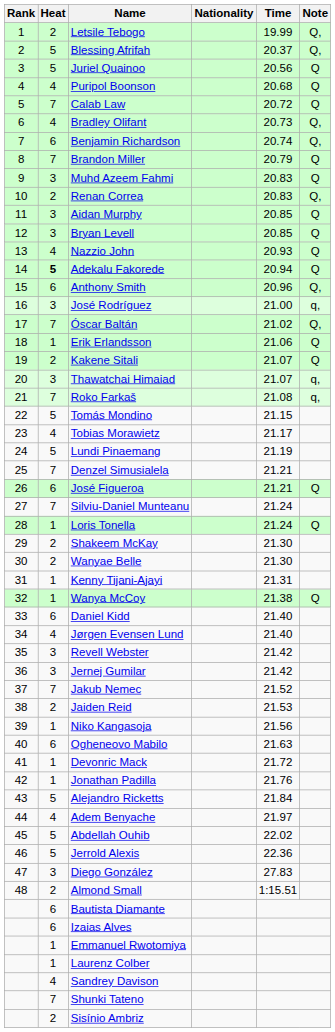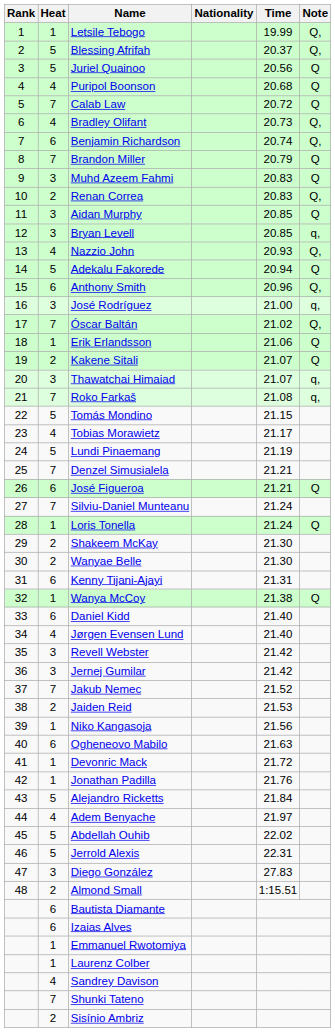 <table class="wikitable sortable" style="text-align:center">
 <tr>
 <th>Rank</th>
 <th>Heat</th>
 <th>Name</th>
 <th>Nationality</th>
 <th>Time</th>
 <th>Note</th>
 </tr>
 <tr bgcolor=ccffcc>
 <td>1</td>
-<td>2</td>
+<td>1</td>
 <td align=left><a href='#'>Letsile Tebogo</a></td>
 <td align=left></td>
 <td>19.99</td>
 <td>Q, <strong></strong></td>
 </tr>
 <tr bgcolor=ccffcc>
 <td>2</td>
 <td>5</td>
 <td align=left><a href='#'>Blessing Afrifah</a></td>
 <td align=left></td>
 <td>20.37</td>
 <td>Q, </td>
 </tr>
 <tr bgcolor=ccffcc>
 <td>3</td>
 <td>5</td>
 <td align=left><a href='#'>Juriel Quainoo</a></td>
 <td align=left></td>
 <td>20.56</td>
 <td>Q</td>
 </tr>
 <tr bgcolor=ccffcc>
 <td>4</td>
 <td>4</td>
 <td align=left><a href='#'>Puripol Boonson</a></td>
 <td align=left></td>
 <td>20.68</td>
 <td>Q</td>
 </tr>
 <tr bgcolor=ccffcc>
 <td>5</td>
 <td>7</td>
 <td align=left><a href='#'>Calab Law</a></td>
 <td align=left></td>
 <td>20.72</td>
 <td>Q</td>
 </tr>
 <tr bgcolor=ccffcc>
 <td>6</td>
 <td>4</td>
 <td align=left><a href='#'>Bradley Olifant</a></td>
 <td align=left></td>
 <td>20.73</td>
 <td>Q, </td>
 </tr>
 <tr bgcolor=ccffcc>
 <td>7</td>
 <td>6</td>
 <td align=left><a href='#'>Benjamin Richardson</a></td>
 <td align=left></td>
 <td>20.74</td>
 <td>Q, </td>
 </tr>
 <tr bgcolor=ccffcc>
 <td>8</td>
 <td>7</td>
 <td align=left><a href='#'>Brandon Miller</a></td>
 <td align=left></td>
 <td>20.79</td>
 <td>Q</td>
 </tr>
 <tr bgcolor=ccffcc>
 <td>9</td>
 <td>3</td>
 <td align=left><a href='#'>Muhd Azeem Fahmi</a></td>
 <td align=left></td>
 <td>20.83 </td>
 <td>Q</td>
 </tr>
 <tr bgcolor=ccffcc>
 <td>10</td>
 <td>2</td>
 <td align=left><a href='#'>Renan Correa</a></td>
 <td align=left></td>
 <td>20.83 </td>
 <td>Q, </td>
 </tr>
 <tr bgcolor=ccffcc>
 <td>11</td>
 <td>3</td>
 <td align=left><a href='#'>Aidan Murphy</a></td>
 <td align=left></td>
 <td>20.85 </td>
 <td>Q</td>
 </tr>
 <tr bgcolor=ccffcc>
 <td>12</td>
 <td>3</td>
 <td align=left><a href='#'>Bryan Levell</a></td>
 <td align=left></td>
 <td>20.85 </td>
-<td>Q</td>
+<td>q, </td>
 </tr>
 <tr bgcolor=ccffcc>
 <td>13</td>
 <td>4</td>
 <td align=left><a href='#'>Nazzio John</a></td>
 <td align=left></td>
 <td>20.93</td>
-<td>Q</td>
+<td>Q, </td>
 </tr>
 <tr bgcolor=ccffcc>
 <td>14</td>
-<td><strong>5</strong></td>
+<td>5</td>
 <td align=left><a href='#'>Adekalu Fakorede</a></td>
 <td align=left></td>
 <td>20.94</td>
 <td>Q</td>
 </tr>
 <tr bgcolor=ccffcc>
 <td>15</td>
 <td>6</td>
 <td align=left><a href='#'>Anthony Smith</a></td>
 <td align=left></td>
 <td>20.96</td>
 <td>Q, </td>
 </tr>
 <tr bgcolor=ddffdd>
 <td>16</td>
 <td>3</td>
 <td align=left><a href='#'>José Rodríguez</a></td>
 <td align=left></td>
 <td>21.00</td>
 <td>q, </td>
 </tr>
 <tr bgcolor=ccffcc>
 <td>17</td>
 <td>7</td>
 <td align=left><a href='#'>Óscar Baltán</a></td>
 <td align=left></td>
 <td>21.02</td>
 <td>Q, </td>
 </tr>
 <tr bgcolor=ccffcc>
 <td>18</td>
 <td>1</td>
 <td align=left><a href='#'>Erik Erlandsson</a></td>
 <td align=left></td>
 <td>21.06</td>
 <td>Q</td>
 </tr>
 <tr bgcolor=ccffcc>
 <td>19</td>
 <td>2</td>
 <td align=left><a href='#'>Kakene Sitali</a></td>
 <td align=left></td>
 <td>21.07 </td>
 <td>Q</td>
 </tr>
 <tr bgcolor=ddffdd>
 <td>20</td>
 <td>3</td>
 <td align=left><a href='#'>Thawatchai Himaiad</a></td>
 <td align=left></td>
 <td>21.07 </td>
 <td>q, </td>
 </tr>
 <tr bgcolor=ddffdd>
 <td>21</td>
 <td>7</td>
 <td align=left><a href='#'>Roko Farkaš</a></td>
 <td align=left></td>
 <td>21.08</td>
 <td>q, </td>
 </tr>
 <tr>
 <td>22</td>
 <td>5</td>
 <td align=left><a href='#'>Tomás Mondino</a></td>
 <td align=left></td>
 <td>21.15</td>
 <td></td>
 </tr>
 <tr>
 <td>23</td>
 <td>4</td>
 <td align=left><a href='#'>Tobias Morawietz</a></td>
 <td align=left></td>
 <td>21.17</td>
 <td></td>
 </tr>
 <tr>
 <td>24</td>
 <td>5</td>
 <td align=left><a href='#'>Lundi Pinaemang</a></td>
 <td align=left></td>
 <td>21.19</td>
 <td></td>
 </tr>
 <tr>
 <td>25</td>
 <td>7</td>
 <td align=left><a href='#'>Denzel Simusialela</a></td>
 <td align=left></td>
 <td>21.21 </td>
 <td></td>
 </tr>
 <tr bgcolor=ccffcc>
 <td>26</td>
 <td>6</td>
 <td align=left><a href='#'>José Figueroa</a></td>
 <td align=left></td>
 <td>21.21 </td>
 <td>Q</td>
 </tr>
 <tr>
 <td>27</td>
 <td>7</td>
 <td align=left><a href='#'>Silviu-Daniel Munteanu</a></td>
 <td align=left></td>
 <td>21.24 </td>
 <td></td>
 </tr>
 <tr bgcolor=ccffcc>
 <td>28</td>
 <td>1</td>
 <td align=left><a href='#'>Loris Tonella</a></td>
 <td align=left></td>
 <td>21.24 </td>
 <td>Q</td>
 </tr>
 <tr>
 <td>29</td>
 <td>2</td>
 <td align=left><a href='#'>Shakeem McKay</a></td>
 <td align=left></td>
 <td>21.30 </td>
 <td></td>
 </tr>
 <tr>
 <td>30</td>
 <td>2</td>
 <td align=left><a href='#'>Wanyae Belle</a></td>
 <td align=left></td>
 <td>21.30 </td>
 <td></td>
 </tr>
 <tr>
 <td>31</td>
-<td>1</td>
+<td>6</td>
 <td align=left><a href='#'>Kenny Tijani-Ajayi</a></td>
 <td align=left></td>
 <td>21.31 </td>
 <td></td>
 </tr>
 <tr bgcolor=ccffcc>
 <td>32</td>
 <td>1</td>
 <td align=left><a href='#'>Wanya McCoy</a></td>
 <td align=left></td>
 <td>21.38</td>
 <td>Q</td>
 </tr>
 <tr>
 <td>33</td>
 <td>6</td>
 <td align=left><a href='#'>Daniel Kidd</a></td>
 <td align=left></td>
 <td>21.40 </td>
 <td></td>
 </tr>
 <tr>
 <td>34</td>
 <td>4</td>
 <td align=left><a href='#'>Jørgen Evensen Lund</a></td>
 <td align=left></td>
 <td>21.40 </td>
 <td></td>
 </tr>
 <tr>
 <td>35</td>
 <td>3</td>
 <td align=left><a href='#'>Revell Webster</a></td>
 <td align=left></td>
 <td>21.42 </td>
 <td></td>
 </tr>
 <tr>
 <td>36</td>
 <td>3</td>
 <td align=left><a href='#'>Jernej Gumilar</a></td>
 <td align=left></td>
 <td>21.42 </td>
 <td></td>
 </tr>
 <tr>
 <td>37</td>
 <td>7</td>
 <td align=left><a href='#'>Jakub Nemec</a></td>
 <td align=left></td>
 <td>21.52</td>
 <td></td>
 </tr>
 <tr>
 <td>38</td>
 <td>2</td>
 <td align=left><a href='#'>Jaiden Reid</a></td>
 <td align=left></td>
 <td>21.53</td>
 <td></td>
 </tr>
 <tr>
 <td>39</td>
 <td>1</td>
 <td align=left><a href='#'>Niko Kangasoja</a></td>
 <td align=left></td>
 <td>21.56</td>
 <td></td>
 </tr>
 <tr>
 <td>40</td>
 <td>6</td>
 <td align=left><a href='#'>Ogheneovo Mabilo</a></td>
 <td align=left></td>
 <td>21.63</td>
 <td></td>
 </tr>
 <tr>
 <td>41</td>
 <td>1</td>
 <td align=left><a href='#'>Devonric Mack</a></td>
 <td align=left></td>
 <td>21.72</td>
 <td></td>
 </tr>
 <tr>
 <td>42</td>
 <td>1</td>
 <td align=left><a href='#'>Jonathan Padilla</a></td>
 <td align=left></td>
 <td>21.76</td>
 <td></td>
 </tr>
 <tr>
 <td>43</td>
 <td>5</td>
 <td align=left><a href='#'>Alejandro Ricketts</a></td>
 <td align=left></td>
 <td>21.84</td>
 <td></td>
 </tr>
 <tr>
 <td>44</td>
 <td>4</td>
 <td align=left><a href='#'>Adem Benyache</a></td>
 <td align=left></td>
 <td>21.97</td>
 <td></td>
 </tr>
 <tr>
 <td>45</td>
 <td>5</td>
 <td align=left><a href='#'>Abdellah Ouhib</a></td>
 <td align=left></td>
 <td>22.02</td>
 <td></td>
 </tr>
 <tr>
 <td>46</td>
 <td>5</td>
 <td align=left><a href='#'>Jerrold Alexis</a></td>
 <td align=left></td>
-<td>22.36</td>
+<td>22.31</td>
 <td></td>
 </tr>
 <tr>
 <td>47</td>
 <td>3</td>
 <td align=left><a href='#'>Diego González</a></td>
 <td align=left></td>
 <td>27.83</td>
 <td></td>
 </tr>
 <tr>
 <td>48</td>
 <td>2</td>
 <td align=left><a href='#'>Almond Small</a></td>
 <td align=left></td>
 <td>1:15.51</td>
 <td></td>
 </tr>
 <tr>
 <td></td>
 <td>6</td>
 <td align=left><a href='#'>Bautista Diamante</a></td>
 <td align=left></td>
 <td colspan=2></td>
 </tr>
 <tr>
 <td></td>
 <td>6</td>
 <td align=left><a href='#'>Izaias Alves</a></td>
 <td align=left></td>
 <td colspan=2></td>
 </tr>
 <tr>
 <td></td>
 <td>1</td>
 <td align=left><a href='#'>Emmanuel Rwotomiya</a></td>
 <td align=left></td>
 <td colspan=2></td>
 </tr>
 <tr>
 <td></td>
 <td>1</td>
 <td align=left><a href='#'>Laurenz Colber</a></td>
 <td align=left></td>
 <td colspan=2></td>
 </tr>
 <tr>
 <td></td>
 <td>4</td>
 <td align=left><a href='#'>Sandrey Davison</a></td>
 <td align=left></td>
 <td colspan=2></td>
 </tr>
 <tr>
 <td></td>
 <td>7</td>
 <td align=left><a href='#'>Shunki Tateno</a></td>
 <td align=left></td>
 <td colspan=2></td>
 </tr>
 <tr>
 <td></td>
 <td>2</td>
 <td align=left><a href='#'>Sisínio Ambriz</a></td>
 <td align=left></td>
 <td colspan=2></td>
 </tr>
 </table>
